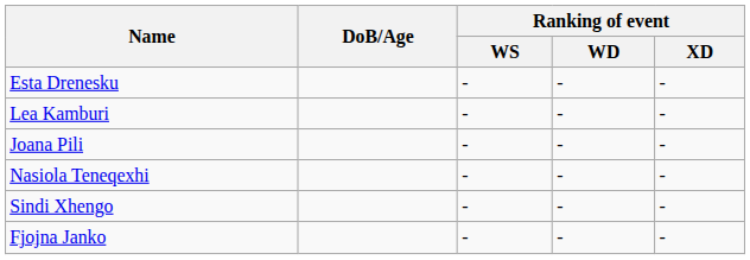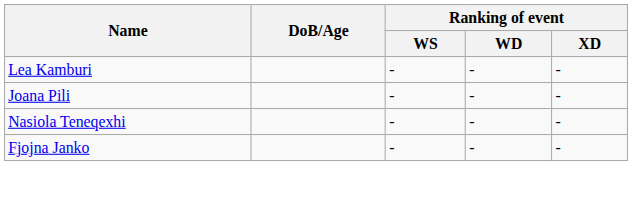 <table class="wikitable" style="width:600px; font-size:95%;">
 <tr>
 <th rowspan="2" align="left">Name</th>
 <th rowspan="2" align="left">DoB/Age</th>
 <th colspan="3" align="center">Ranking of event</th>
 </tr>
 <tr>
 <th align="center">WS</th>
 <th>WD</th>
 <th align="center">XD</th>
-</tr>
-<tr>
-<td><a href='#'>Esta Drenesku</a></td>
-<td></td>
-<td>-</td>
-<td>-</td>
-<td>-</td>
 </tr>
 <tr>
 <td><a href='#'>Lea Kamburi</a></td>
 <td></td>
 <td>-</td>
 <td>-</td>
 <td>-</td>
 </tr>
 <tr>
 <td><a href='#'>Joana Pili</a></td>
 <td></td>
 <td>-</td>
 <td>-</td>
 <td>-</td>
 </tr>
 <tr>
 <td><a href='#'>Nasiola Teneqexhi</a></td>
 <td></td>
 <td>-</td>
 <td>-</td>
 <td>-</td>
 </tr>
 <tr>
-<td><a href='#'>Sindi Xhengo</a></td>
-<td></td>
-<td>-</td>
-<td>-</td>
-<td>-</td>
-</tr>
-<tr>
 <td><a href='#'>Fjojna Janko</a></td>
 <td></td>
 <td>-</td>
 <td>-</td>
 <td>-</td>
 </tr>
 </table>
